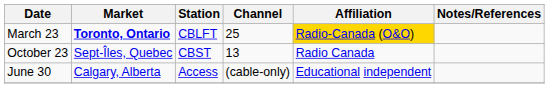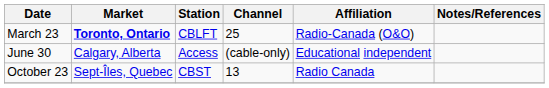 <table class="wikitable">
 <tr>
 <th>Date</th>
 <th>Market</th>
 <th>Station</th>
 <th>Channel</th>
 <th>Affiliation</th>
 <th>Notes/References</th>
 </tr>
 <tr>
 <td>March 23</td>
 <td><strong><a href='#'>Toronto, Ontario</a></strong></td>
 <td><a href='#'>CBLFT</a></td>
 <td>25</td>
-<td style="background: gold;"><a href='#'>Radio-Canada</a> (<a href='#'>O&O</a>)</td>
+<td><a href='#'>Radio-Canada</a> (<a href='#'>O&O</a>)</td>
+<td></td>
+</tr>
+<tr>
+<td>June 30</td>
+<td><a href='#'>Calgary, Alberta</a></td>
+<td><a href='#'>Access</a></td>
+<td>(cable-only)</td>
+<td><a href='#'>Educational</a> <a href='#'>independent</a></td>
 <td></td>
 </tr>
 <tr>
 <td>October 23</td>
 <td><a href='#'>Sept-Îles, Quebec</a></td>
 <td><a href='#'>CBST</a></td>
 <td>13</td>
 <td><a href='#'>Radio Canada</a></td>
 <td></td>
 </tr>
 <tr>
-<td>June 30</td>
-<td><a href='#'>Calgary, Alberta</a></td>
-<td><a href='#'>Access</a></td>
-<td>(cable-only)</td>
-<td><a href='#'>Educational</a> <a href='#'>independent</a></td>
-<td></td>
-</tr>
-<tr>
 </tr>
 </table>
